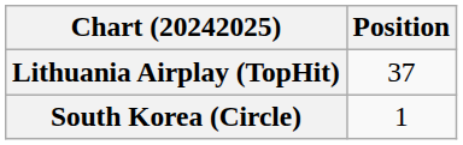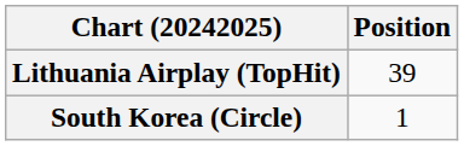 <table class="wikitable sortable plainrowheaders" style="text-align:center">
 <tr>
 <th scope="col">Chart (20242025)</th>
 <th scope="col">Position</th>
 </tr>
 <tr>
 <th scope="row">Lithuania Airplay (TopHit)</th>
-<td>37</td>
+<td>39</td>
 </tr>
 <tr>
 <th scope="row">South Korea (Circle)</th>
 <td>1</td>
 </tr>
 </table>
